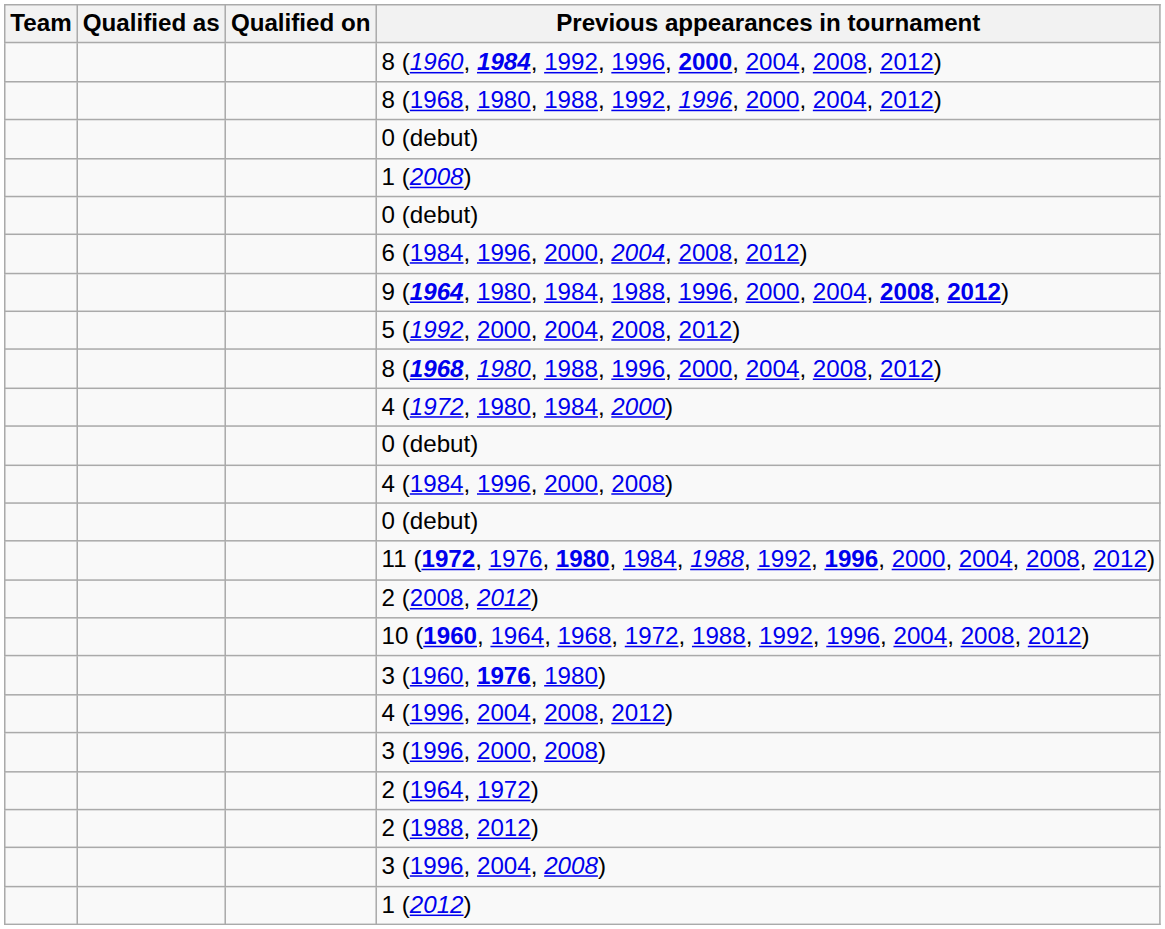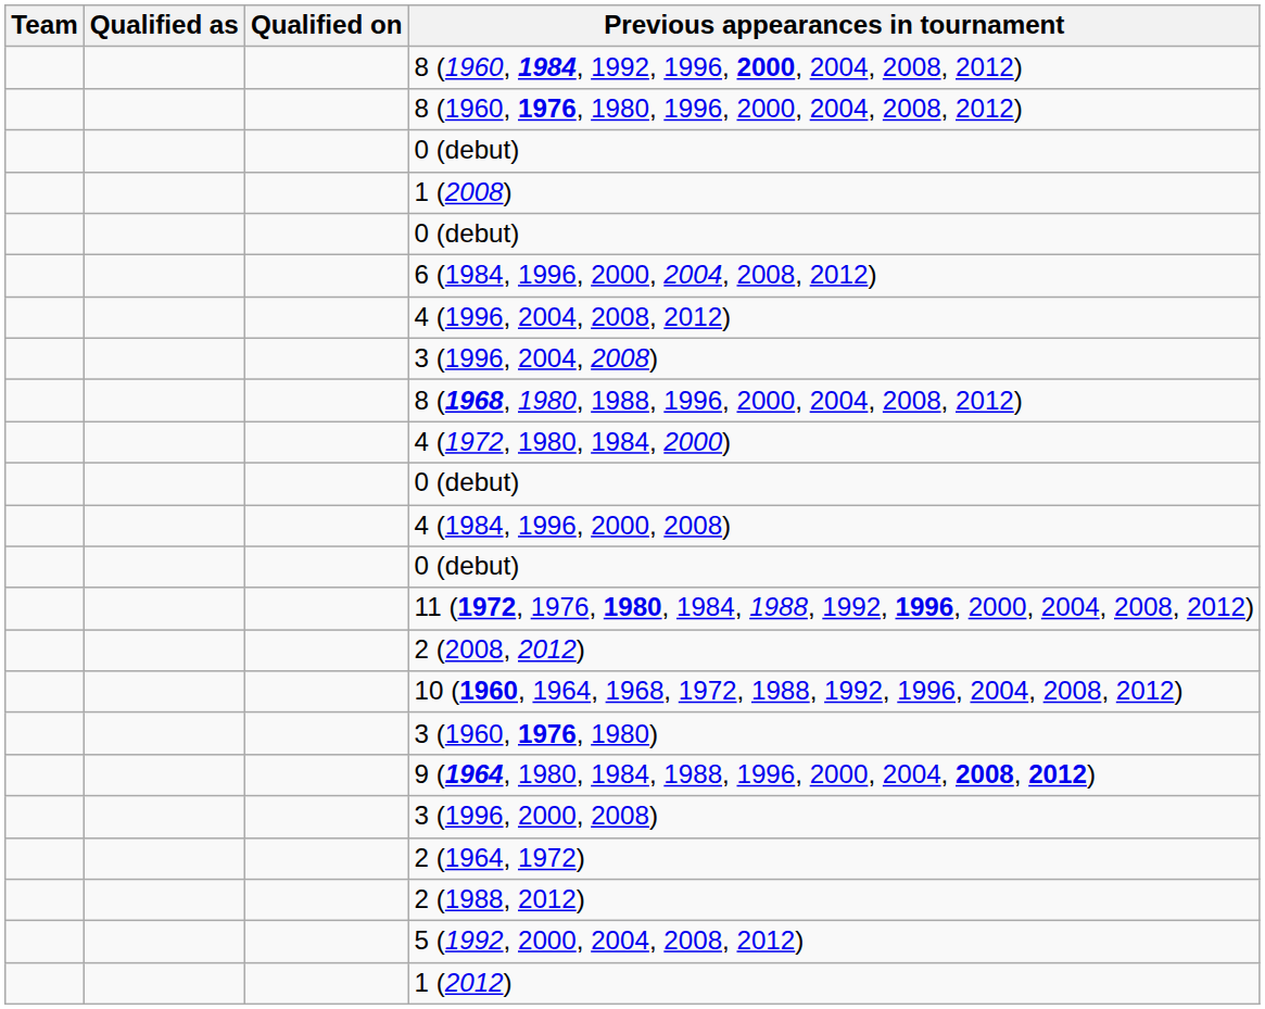 <table class="wikitable sortable">
 <tr>
 <th>Team</th>
 <th>Qualified as</th>
 <th>Qualified on</th>
 <th data-sort-type="number">Previous appearances in tournament</th>
 </tr>
 <tr>
 <td></td>
 <td></td>
 <td></td>
 <td>8 (<em><a href='#'>1960</a></em>, <strong><em><a href='#'>1984</a></em></strong>, <a href='#'>1992</a>, <a href='#'>1996</a>, <strong><a href='#'>2000</a></strong>, <a href='#'>2004</a>, <a href='#'>2008</a>, <a href='#'>2012</a>)</td>
 </tr>
 <tr>
 <td></td>
 <td></td>
 <td></td>
-<td>8 (<a href='#'>1968</a>, <a href='#'>1980</a>, <a href='#'>1988</a>, <a href='#'>1992</a>, <em><a href='#'>1996</a></em>, <a href='#'>2000</a>, <a href='#'>2004</a>, <a href='#'>2012</a>)</td>
+<td>8 (<a href='#'>1960</a>, <strong><a href='#'>1976</a></strong>, <a href='#'>1980</a>, <a href='#'>1996</a>, <a href='#'>2000</a>, <a href='#'>2004</a>, <a href='#'>2008</a>, <a href='#'>2012</a>)</td>
 </tr>
 <tr>
 <td></td>
 <td></td>
 <td></td>
 <td>0 (debut)</td>
 </tr>
 <tr>
 <td></td>
 <td></td>
 <td></td>
 <td>1 (<em><a href='#'>2008</a></em>)</td>
 </tr>
 <tr>
 <td></td>
 <td></td>
 <td></td>
 <td>0 (debut)</td>
 </tr>
 <tr>
 <td></td>
 <td></td>
 <td></td>
 <td>6 (<a href='#'>1984</a>, <a href='#'>1996</a>, <a href='#'>2000</a>, <em><a href='#'>2004</a></em>, <a href='#'>2008</a>, <a href='#'>2012</a>)</td>
 </tr>
 <tr>
 <td></td>
 <td></td>
 <td></td>
-<td>9 (<strong><em><a href='#'>1964</a></em></strong>, <a href='#'>1980</a>, <a href='#'>1984</a>, <a href='#'>1988</a>, <a href='#'>1996</a>, <a href='#'>2000</a>, <a href='#'>2004</a>, <strong><a href='#'>2008</a></strong>, <strong><a href='#'>2012</a></strong>)</td>
+<td>4 (<a href='#'>1996</a>, <a href='#'>2004</a>, <a href='#'>2008</a>, <a href='#'>2012</a>)</td>
 </tr>
 <tr>
 <td></td>
 <td></td>
 <td></td>
-<td>5 (<em><a href='#'>1992</a></em>, <a href='#'>2000</a>, <a href='#'>2004</a>, <a href='#'>2008</a>, <a href='#'>2012</a>)</td>
+<td>3 (<a href='#'>1996</a>, <a href='#'>2004</a>, <em><a href='#'>2008</a></em>)</td>
 </tr>
 <tr>
 <td></td>
 <td></td>
 <td></td>
 <td>8 (<strong><em><a href='#'>1968</a></em></strong>, <em><a href='#'>1980</a></em>, <a href='#'>1988</a>, <a href='#'>1996</a>, <a href='#'>2000</a>, <a href='#'>2004</a>, <a href='#'>2008</a>, <a href='#'>2012</a>)</td>
 </tr>
 <tr>
 <td></td>
 <td></td>
 <td></td>
 <td>4 (<em><a href='#'>1972</a></em>, <a href='#'>1980</a>, <a href='#'>1984</a>, <em><a href='#'>2000</a></em>)</td>
 </tr>
 <tr>
 <td></td>
 <td></td>
 <td></td>
 <td>0 (debut)</td>
 </tr>
 <tr>
 <td></td>
 <td></td>
 <td></td>
 <td>4 (<a href='#'>1984</a>, <a href='#'>1996</a>, <a href='#'>2000</a>, <a href='#'>2008</a>)</td>
 </tr>
 <tr>
 <td></td>
 <td></td>
 <td></td>
 <td>0 (debut)</td>
 </tr>
 <tr>
 <td></td>
 <td></td>
 <td></td>
 <td>11 (<strong><a href='#'>1972</a></strong>, <a href='#'>1976</a>, <strong><a href='#'>1980</a></strong>, <a href='#'>1984</a>, <em><a href='#'>1988</a></em>, <a href='#'>1992</a>, <strong><a href='#'>1996</a></strong>, <a href='#'>2000</a>, <a href='#'>2004</a>, <a href='#'>2008</a>, <a href='#'>2012</a>)</td>
 </tr>
 <tr>
 <td></td>
 <td></td>
 <td></td>
 <td>2 (<a href='#'>2008</a>, <em><a href='#'>2012</a></em>)</td>
 </tr>
 <tr>
 <td></td>
 <td></td>
 <td></td>
 <td>10 (<strong><a href='#'>1960</a></strong>, <a href='#'>1964</a>, <a href='#'>1968</a>, <a href='#'>1972</a>, <a href='#'>1988</a>, <a href='#'>1992</a>, <a href='#'>1996</a>, <a href='#'>2004</a>, <a href='#'>2008</a>, <a href='#'>2012</a>)</td>
 </tr>
 <tr>
 <td></td>
 <td></td>
 <td></td>
 <td>3 (<a href='#'>1960</a>, <strong><a href='#'>1976</a></strong>, <a href='#'>1980</a>)</td>
 </tr>
 <tr>
 <td></td>
 <td></td>
 <td></td>
-<td>4 (<a href='#'>1996</a>, <a href='#'>2004</a>, <a href='#'>2008</a>, <a href='#'>2012</a>)</td>
+<td>9 (<strong><em><a href='#'>1964</a></em></strong>, <a href='#'>1980</a>, <a href='#'>1984</a>, <a href='#'>1988</a>, <a href='#'>1996</a>, <a href='#'>2000</a>, <a href='#'>2004</a>, <strong><a href='#'>2008</a></strong>, <strong><a href='#'>2012</a></strong>)</td>
 </tr>
 <tr>
 <td></td>
 <td></td>
 <td></td>
 <td>3 (<a href='#'>1996</a>, <a href='#'>2000</a>, <a href='#'>2008</a>)</td>
 </tr>
 <tr>
 <td></td>
 <td></td>
 <td></td>
 <td>2 (<a href='#'>1964</a>, <a href='#'>1972</a>)</td>
 </tr>
 <tr>
 <td></td>
 <td></td>
 <td></td>
 <td>2 (<a href='#'>1988</a>, <a href='#'>2012</a>)</td>
 </tr>
 <tr>
 <td></td>
 <td></td>
 <td></td>
-<td>3 (<a href='#'>1996</a>, <a href='#'>2004</a>, <em><a href='#'>2008</a></em>)</td>
+<td>5 (<em><a href='#'>1992</a></em>, <a href='#'>2000</a>, <a href='#'>2004</a>, <a href='#'>2008</a>, <a href='#'>2012</a>)</td>
 </tr>
 <tr>
 <td></td>
 <td></td>
 <td></td>
 <td>1 (<em><a href='#'>2012</a></em>)</td>
 </tr>
 </table>
